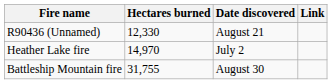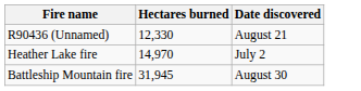 <table class="wikitable">
 <tr>
 <th>Fire name</th>
 <th>Hectares burned</th>
 <th>Date discovered</th>
-<th>Link</th>
 </tr>
 <tr>
 <td>R90436 (Unnamed)</td>
 <td>12,330</td>
 <td>August 21</td>
-<td></td>
 </tr>
 <tr>
 <td>Heather Lake fire</td>
 <td>14,970</td>
 <td>July 2</td>
-<td></td>
 </tr>
 <tr>
 <td>Battleship Mountain fire</td>
-<td>31,755</td>
+<td>31,945</td>
 <td>August 30</td>
-<td></td>
 </tr>
 </table>
